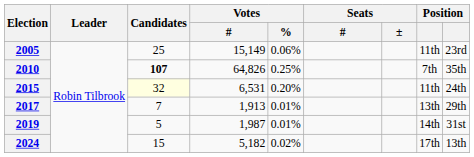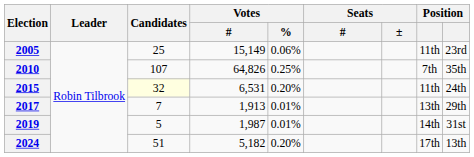 <table class="wikitable sortable">
 <tr>
 <th rowspan=2>Election</th>
 <th rowspan=2>Leader</th>
 <th rowspan=2>Candidates</th>
 <th colspan=2>Votes </th>
 <th colspan=2>Seats </th>
 <th colspan=2>Position</th>
 </tr>
 <tr>
 <th style="width:100px">#</th>
 <th style="width:40px">%</th>
 <th style="width:100px">#</th>
 <th style="width:40px">±</th>
 <th></th>
 <th></th>
 </tr>
 <tr>
 <th><a href='#'>2005</a></th>
 <td style="text-align:center;" rowspan="6"><a href='#'>Robin Tilbrook</a></td>
 <td style="text-align:center;">25</td>
 <td style="text-align:right;">15,149 </td>
 <td style="text-align:center;">0.06%</td>
 <td style="text-align:center;"></td>
 <td style="text-align:center;"></td>
 <td style="text-align:center;">11th</td>
 <td style="text-align:center;">23rd</td>
 </tr>
 <tr>
 <th><a href='#'>2010</a></th>
-<td style="text-align:center;"><strong>107</strong></td>
+<td style="text-align:center;">107</td>
 <td style="text-align:right;">64,826 </td>
 <td style="text-align:center;">0.25%</td>
 <td style="text-align:center;"></td>
 <td style="text-align:center;"></td>
 <td style="text-align:center;">7th</td>
 <td style="text-align:center;">35th</td>
 </tr>
 <tr>
 <th><a href='#'>2015</a></th>
 <td style="background: lightyellow; text-align:center;">32</td>
 <td style="text-align:right;">6,531 </td>
 <td style="text-align:center;">0.20%</td>
 <td style="text-align:center;"></td>
 <td style="text-align:center;"></td>
 <td style="text-align:center;">11th</td>
 <td style="text-align:center;">24th</td>
 </tr>
 <tr>
 <th><a href='#'>2017</a></th>
 <td style="text-align:center;">7</td>
 <td style="text-align:right;">1,913 </td>
 <td style="text-align:center;">0.01%</td>
 <td style="text-align:center;"></td>
 <td style="text-align:center;"></td>
 <td style="text-align:center;">13th</td>
 <td style="text-align:center;">29th</td>
 </tr>
 <tr>
 <th><a href='#'>2019</a></th>
 <td style="text-align:center;">5</td>
 <td style="text-align:right;">1,987</td>
 <td style="text-align:center;">0.01%</td>
 <td style="text-align:center;"></td>
 <td style="text-align:center;"></td>
 <td style="text-align:center;">14th</td>
 <td style="text-align:center;">31st</td>
 </tr>
 <tr>
 <th><a href='#'>2024</a></th>
-<td style="text-align:center;">15</td>
+<td style="text-align:center;">51</td>
 <td style="text-align:right;">5,182</td>
-<td style="text-align:center;">0.02%</td>
+<td style="text-align:center;">0.20%</td>
 <td style="text-align:center;"></td>
 <td style="text-align:center;"></td>
 <td style="text-align:center;">17th</td>
 <td style="text-align:center;">13th</td>
 </tr>
 </table>
